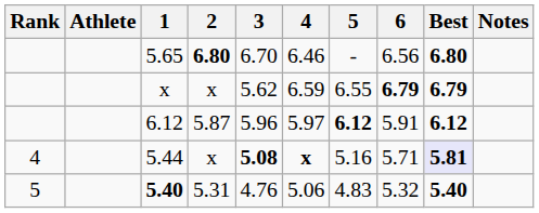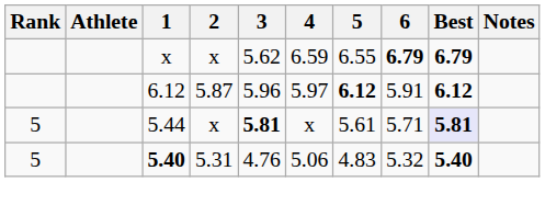 <table class="wikitable sortable" style="text-align:center">
 <tr>
 <th>Rank</th>
 <th>Athlete</th>
 <th>1</th>
 <th>2</th>
 <th>3</th>
 <th>4</th>
 <th>5</th>
 <th>6</th>
 <th>Best</th>
 <th>Notes</th>
-</tr>
-<tr>
-<td></td>
-<td style="text-align:left"></td>
-<td>5.65</td>
-<td><strong>6.80</strong></td>
-<td>6.70</td>
-<td>6.46</td>
-<td>-</td>
-<td>6.56</td>
-<td><strong>6.80</strong></td>
-<td></td>
 </tr>
 <tr>
 <td></td>
 <td style="text-align:left"></td>
 <td>x</td>
 <td>x</td>
 <td>5.62</td>
 <td>6.59</td>
 <td>6.55</td>
 <td><strong>6.79</strong></td>
 <td><strong>6.79</strong></td>
 <td></td>
 </tr>
 <tr>
 <td></td>
 <td style="text-align:left"></td>
 <td>6.12</td>
 <td>5.87</td>
 <td>5.96</td>
 <td>5.97</td>
 <td><strong>6.12</strong></td>
 <td>5.91</td>
 <td><strong>6.12</strong></td>
 <td></td>
 </tr>
 <tr>
-<td>4</td>
+<td>5</td>
 <td style="text-align:left"></td>
 <td>5.44</td>
 <td>x</td>
-<td><strong>5.08</strong></td>
-<td><strong>x</strong></td>
-<td>5.16</td>
+<td><strong>5.81</strong></td>
+<td>x</td>
+<td>5.61</td>
 <td>5.71</td>
 <td style="background: lavender;"><strong>5.81</strong></td>
 <td></td>
 </tr>
 <tr>
 <td>5</td>
 <td style="text-align:left"></td>
 <td><strong>5.40</strong></td>
 <td>5.31</td>
 <td>4.76</td>
 <td>5.06</td>
 <td>4.83</td>
 <td>5.32</td>
 <td><strong>5.40</strong></td>
 <td></td>
 </tr>
 </table>
